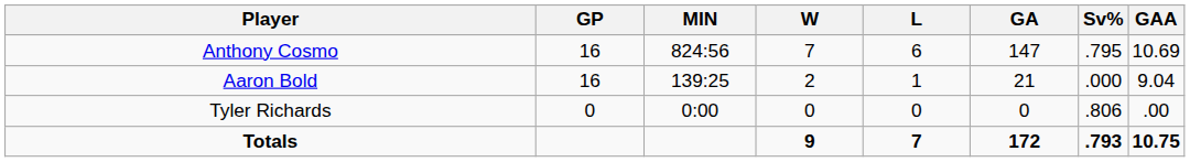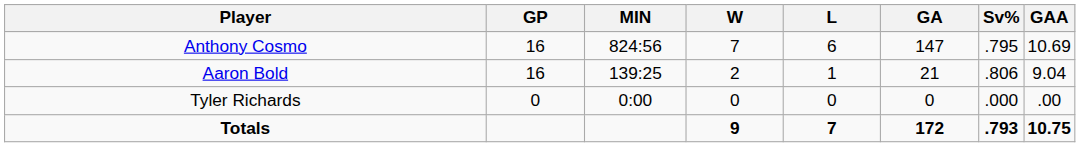 <table class="wikitable sortable" width="50%">
 <tr align="center"  bgcolor="#dddddd">
 <th width="50%">Player</th>
 <th width="10%">GP</th>
 <th width="10%">MIN</th>
 <th width="10%">W</th>
 <th width="10%">L</th>
 <th width="10%">GA</th>
 <th width="10%">Sv%</th>
 <th width="10%">GAA</th>
 </tr>
 <tr align=center>
 <td><a href='#'>Anthony Cosmo</a></td>
 <td>16</td>
 <td>824:56</td>
 <td>7</td>
 <td>6</td>
 <td>147</td>
 <td>.795</td>
 <td>10.69</td>
 </tr>
 <tr align=center>
 <td><a href='#'>Aaron Bold</a></td>
 <td>16</td>
 <td>139:25</td>
 <td>2</td>
 <td>1</td>
 <td>21</td>
-<td>.000</td>
+<td>.806</td>
 <td>9.04</td>
 </tr>
 <tr align=center>
 <td>Tyler Richards</td>
 <td>0</td>
 <td>0:00</td>
 <td>0</td>
 <td>0</td>
 <td>0</td>
-<td>.806</td>
+<td>.000</td>
 <td>.00</td>
 </tr>
 <tr align=center>
 <td><strong>Totals</strong></td>
 <td></td>
 <td></td>
 <td><strong>9</strong></td>
 <td><strong>7</strong></td>
 <td><strong> 172</strong></td>
 <td><strong> .793</strong></td>
 <td><strong> 10.75</strong></td>
 </tr>
 </table>
